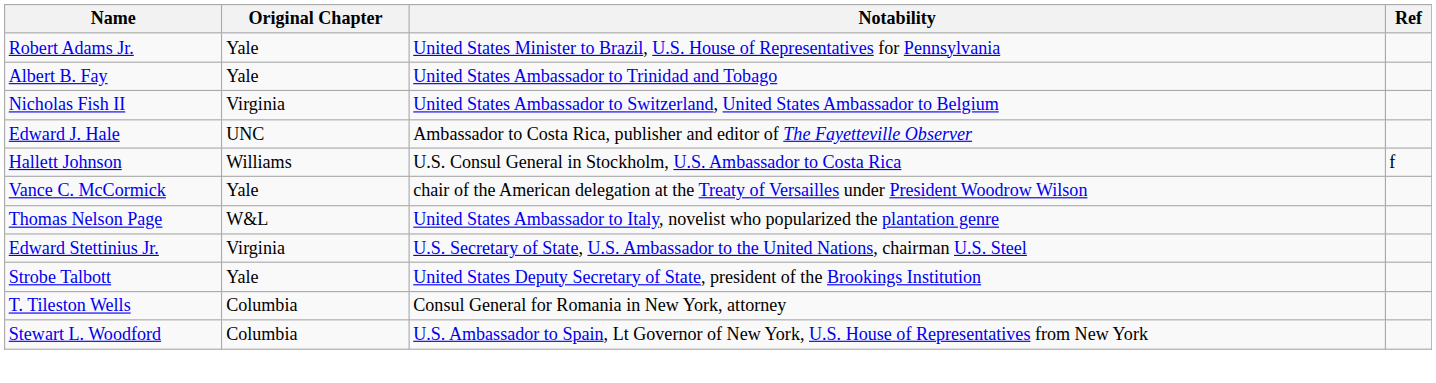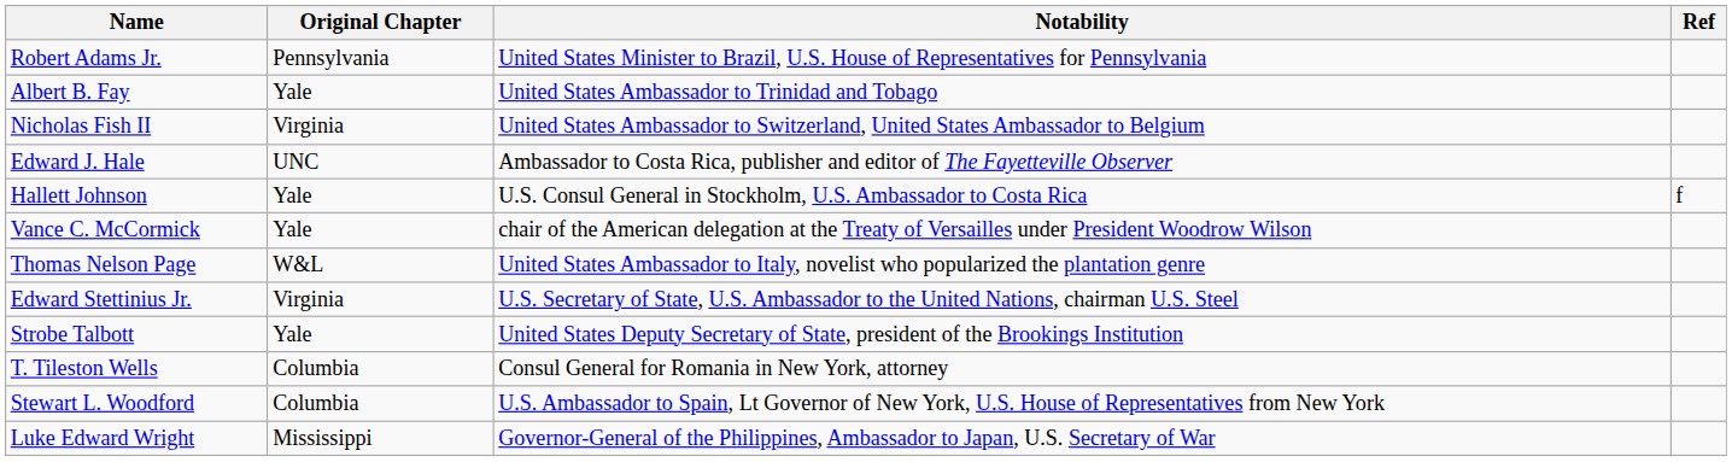 <table class="sortable wikitable" style="width:100%;">
 <tr>
 <th>Name</th>
 <th>Original Chapter</th>
 <th>Notability</th>
 <th>Ref</th>
 </tr>
 <tr>
 <td><a href='#'>Robert Adams Jr.</a></td>
-<td>Yale</td>
+<td>Pennsylvania</td>
 <td><a href='#'>United States Minister to Brazil</a>, <a href='#'>U.S. House of Representatives</a> for <a href='#'>Pennsylvania</a></td>
 <td></td>
 </tr>
 <tr>
 <td><a href='#'>Albert B. Fay</a></td>
 <td>Yale</td>
 <td><a href='#'>United States Ambassador to Trinidad and Tobago</a></td>
 <td></td>
 </tr>
 <tr>
 <td><a href='#'>Nicholas Fish II</a></td>
 <td>Virginia</td>
 <td><a href='#'>United States Ambassador to Switzerland</a>, <a href='#'>United States Ambassador to Belgium</a></td>
 <td></td>
 </tr>
 <tr>
 <td><a href='#'>Edward J. Hale</a></td>
 <td>UNC</td>
 <td>Ambassador to Costa Rica, publisher and editor of <em><a href='#'>The Fayetteville Observer</a></em></td>
 <td></td>
 </tr>
 <tr>
 <td><a href='#'>Hallett Johnson</a></td>
-<td>Williams</td>
+<td>Yale</td>
 <td>U.S. Consul General in Stockholm, <a href='#'>U.S. Ambassador to Costa Rica</a></td>
 <td>f</td>
 </tr>
 <tr>
 <td><a href='#'>Vance C. McCormick</a></td>
 <td>Yale</td>
 <td>chair of the American delegation at the <a href='#'>Treaty of Versailles</a> under <a href='#'>President Woodrow Wilson</a></td>
 <td></td>
 </tr>
 <tr>
 <td><a href='#'>Thomas Nelson Page</a></td>
 <td>W&L</td>
 <td><a href='#'>United States Ambassador to Italy</a>, novelist who popularized the <a href='#'>plantation genre</a></td>
 <td></td>
 </tr>
 <tr>
 <td><a href='#'>Edward Stettinius Jr.</a></td>
 <td>Virginia</td>
 <td><a href='#'>U.S. Secretary of State</a>, <a href='#'>U.S. Ambassador to the United Nations</a>, chairman <a href='#'>U.S. Steel</a></td>
 <td></td>
 </tr>
 <tr>
 <td><a href='#'>Strobe Talbott</a></td>
 <td>Yale</td>
 <td><a href='#'>United States Deputy Secretary of State</a>, president of the <a href='#'>Brookings Institution</a></td>
 <td></td>
 </tr>
 <tr>
 <td><a href='#'>T. Tileston Wells</a></td>
 <td>Columbia</td>
 <td>Consul General for Romania in New York, attorney</td>
 <td></td>
 </tr>
 <tr>
 <td><a href='#'>Stewart L. Woodford</a></td>
 <td>Columbia</td>
 <td><a href='#'>U.S. Ambassador to Spain</a>, Lt Governor of New York, <a href='#'>U.S. House of Representatives</a> from New York</td>
 <td></td>
 </tr>
+<tr>
+<td><a href='#'>Luke Edward Wright</a></td>
+<td>Mississippi</td>
+<td><a href='#'>Governor-General of the Philippines</a>, <a href='#'>Ambassador to Japan</a>, U.S. <a href='#'>Secretary of War</a></td>
+<td></td>
+</tr>
 </table>
